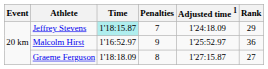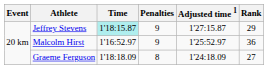 <table class="wikitable" style="font-size:90%">
 <tr>
 <th>Event</th>
 <th>Athlete</th>
 <th>Time</th>
 <th>Penalties</th>
 <th>Adjusted time <sup>1</sup></th>
 <th>Rank</th>
 </tr>
 <tr>
 <td rowspan="3">20 km</td>
 <td><a href='#'>Jeffrey Stevens</a></td>
 <td align="center" style="background: paleturquoise;">1'18:15.87</td>
-<td align="center">7</td>
-<td align="center">1'24:18.09</td>
+<td align="center">9</td>
+<td align="center">1'27:15.87</td>
 <td align="center">29</td>
 </tr>
 <tr>
 <td><a href='#'>Malcolm Hirst</a></td>
 <td align="center">1'16:52.97</td>
 <td align="center">9</td>
 <td align="center">1'25:52.97</td>
 <td align="center">36</td>
 </tr>
 <tr>
 <td><a href='#'>Graeme Ferguson</a></td>
 <td align="center">1'18:18.09</td>
 <td align="center">8</td>
-<td align="center">1'27:15.87</td>
+<td align="center">1'24:18.09</td>
 <td align="center">27</td>
 </tr>
 </table>
